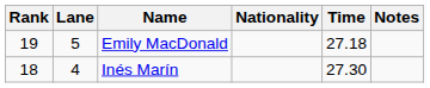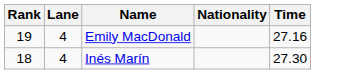 <table class="wikitable sortable" style="text-align:center">
 <tr>
 <th>Rank</th>
 <th>Lane</th>
 <th>Name</th>
 <th>Nationality</th>
 <th>Time</th>
-<th>Notes</th>
 </tr>
 <tr>
 <td>19</td>
-<td>5</td>
+<td>4</td>
 <td align=left><a href='#'>Emily MacDonald</a></td>
 <td align=left></td>
-<td>27.18</td>
-<td></td>
+<td>27.16</td>
 </tr>
 <tr>
 <td>18</td>
 <td>4</td>
 <td align=left><a href='#'>Inés Marín</a></td>
 <td align=left></td>
 <td>27.30</td>
-<td></td>
 </tr>
 </table>
